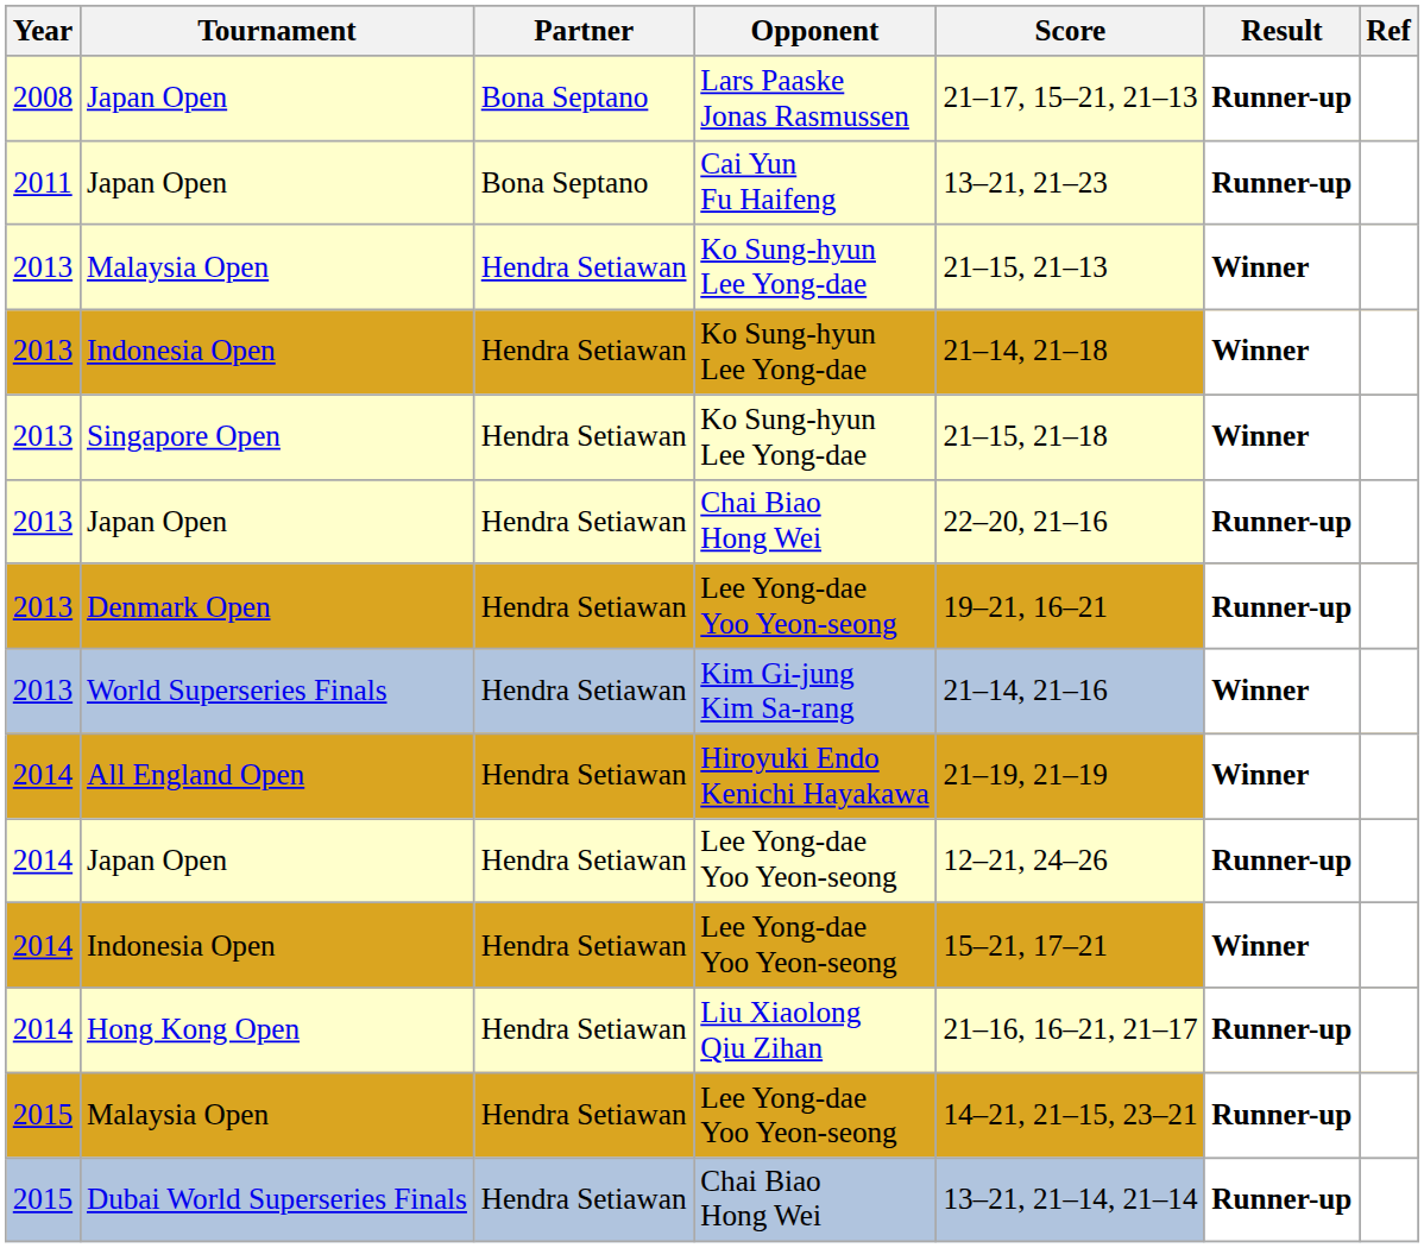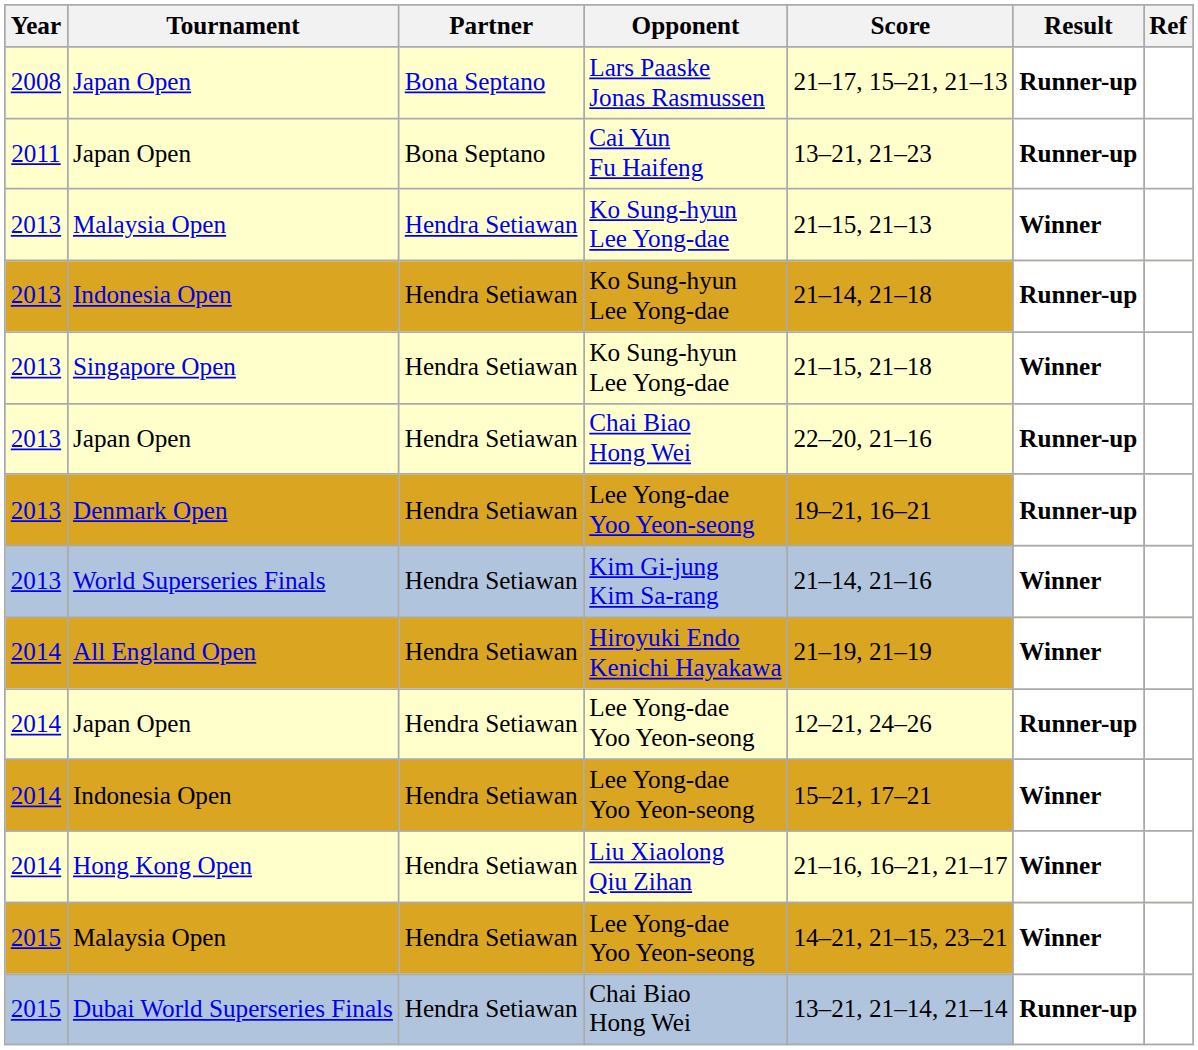 <table class="sortable wikitable" style="font-size: 90%">
 <tr>
 <th>Year</th>
 <th>Tournament</th>
 <th>Partner</th>
 <th>Opponent</th>
 <th>Score</th>
 <th>Result</th>
 <th>Ref</th>
 </tr>
 <tr style="background:#ffffcc">
 <td align="center"><a href='#'>2008</a></td>
 <td align="left"><a href='#'>Japan Open</a></td>
 <td align="left"> <a href='#'>Bona Septano</a></td>
 <td align="left"> <a href='#'>Lars Paaske</a><br> <a href='#'>Jonas Rasmussen</a></td>
 <td align="left">21–17, 15–21, 21–13</td>
 <td style="text-align:left; background:white"> <strong>Runner-up</strong></td>
 <td style="text-align:center; background:white"></td>
 </tr>
 <tr style="background:#ffffcc">
 <td align="center"><a href='#'>2011</a></td>
 <td align="left">Japan Open</td>
 <td align="left"> Bona Septano</td>
 <td align="left"> <a href='#'>Cai Yun</a><br> <a href='#'>Fu Haifeng</a></td>
 <td align="left">13–21, 21–23</td>
 <td style="text-align:left; background:white"> <strong>Runner-up</strong></td>
 <td style="text-align:center; background:white"></td>
 </tr>
 <tr style="background:#ffffcc">
 <td align="center"><a href='#'>2013</a></td>
 <td align="left"><a href='#'>Malaysia Open</a></td>
 <td align="left"> <a href='#'>Hendra Setiawan</a></td>
 <td align="left"> <a href='#'>Ko Sung-hyun</a><br> <a href='#'>Lee Yong-dae</a></td>
 <td align="left">21–15, 21–13</td>
 <td style="text-align:left; background:white"> <strong>Winner</strong></td>
 <td style="text-align:center; background:white"></td>
 </tr>
 <tr style="background:#DAA520">
 <td align="center"><a href='#'>2013</a></td>
 <td align="left"><a href='#'>Indonesia Open</a></td>
 <td align="left"> Hendra Setiawan</td>
 <td align="left"> Ko Sung-hyun<br> Lee Yong-dae</td>
 <td align="left">21–14, 21–18</td>
-<td style="text-align:left; background:white"> <strong>Winner</strong></td>
+<td style="text-align:left; background:white"> <strong>Runner-up</strong></td>
 <td style="text-align:center; background:white"></td>
 </tr>
 <tr style="background:#ffffcc">
 <td align="center"><a href='#'>2013</a></td>
 <td align="left"><a href='#'>Singapore Open</a></td>
 <td align="left"> Hendra Setiawan</td>
 <td align="left"> Ko Sung-hyun<br> Lee Yong-dae</td>
 <td align="left">21–15, 21–18</td>
 <td style="text-align:left; background:white"> <strong>Winner</strong></td>
 <td style="text-align:center; background:white"></td>
 </tr>
 <tr style="background:#ffffcc">
 <td align="center"><a href='#'>2013</a></td>
 <td align="left">Japan Open</td>
 <td align="left"> Hendra Setiawan</td>
 <td align="left"> <a href='#'>Chai Biao</a><br> <a href='#'>Hong Wei</a></td>
 <td align="left">22–20, 21–16</td>
 <td style="text-align:left; background:white"> <strong>Runner-up</strong></td>
 <td style="text-align:center; background:white"></td>
 </tr>
 <tr style="background:#DAA520">
 <td align="center"><a href='#'>2013</a></td>
 <td align="left"><a href='#'>Denmark Open</a></td>
 <td align="left"> Hendra Setiawan</td>
 <td align="left"> Lee Yong-dae<br> <a href='#'>Yoo Yeon-seong</a></td>
 <td align="left">19–21, 16–21</td>
 <td style="text-align:left; background:white"> <strong>Runner-up</strong></td>
 <td style="text-align:center; background:white"></td>
 </tr>
 <tr style="background:#B0C4DE">
 <td align="center"><a href='#'>2013</a></td>
 <td align="left"><a href='#'>World Superseries Finals</a></td>
 <td align="left"> Hendra Setiawan</td>
 <td align="left"> <a href='#'>Kim Gi-jung</a><br> <a href='#'>Kim Sa-rang</a></td>
 <td align="left">21–14, 21–16</td>
 <td style="text-align:left; background:white"> <strong>Winner</strong></td>
 <td style="text-align:center; background:white"></td>
 </tr>
 <tr style="background:#DAA520">
 <td align="center"><a href='#'>2014</a></td>
 <td align="left"><a href='#'>All England Open</a></td>
 <td align="left"> Hendra Setiawan</td>
 <td align="left"> <a href='#'>Hiroyuki Endo</a><br> <a href='#'>Kenichi Hayakawa</a></td>
 <td align="left">21–19, 21–19</td>
 <td style="text-align:left; background:white"> <strong>Winner</strong></td>
 <td style="text-align:center; background:white"></td>
 </tr>
 <tr style="background:#ffffcc">
 <td align="center"><a href='#'>2014</a></td>
 <td align="left">Japan Open</td>
 <td align="left"> Hendra Setiawan</td>
 <td align="left"> Lee Yong-dae<br> Yoo Yeon-seong</td>
 <td align="left">12–21, 24–26</td>
 <td style="text-align:left; background:white"> <strong>Runner-up</strong></td>
 <td style="text-align:center; background:white"></td>
 </tr>
 <tr style="background:#DAA520">
 <td align="center"><a href='#'>2014</a></td>
 <td align="left">Indonesia Open</td>
 <td align="left"> Hendra Setiawan</td>
 <td align="left"> Lee Yong-dae<br> Yoo Yeon-seong</td>
 <td align="left">15–21, 17–21</td>
 <td style="text-align:left; background:white"> <strong>Winner</strong></td>
 <td style="text-align:center; background:white"></td>
 </tr>
 <tr style="background:#ffffcc">
 <td align="center"><a href='#'>2014</a></td>
 <td align="left"><a href='#'>Hong Kong Open</a></td>
 <td align="left"> Hendra Setiawan</td>
 <td align="left"> <a href='#'>Liu Xiaolong</a><br> <a href='#'>Qiu Zihan</a></td>
 <td align="left">21–16, 16–21, 21–17</td>
-<td style="text-align:left; background:white"> <strong>Runner-up</strong></td>
+<td style="text-align:left; background:white"> <strong>Winner</strong></td>
 <td style="text-align:center; background:white"></td>
 </tr>
 <tr style="background:#DAA520">
 <td align="center"><a href='#'>2015</a></td>
 <td align="left">Malaysia Open</td>
 <td align="left"> Hendra Setiawan</td>
 <td align="left"> Lee Yong-dae<br> Yoo Yeon-seong</td>
 <td align="left">14–21, 21–15, 23–21</td>
-<td style="text-align:left; background:white"> <strong>Runner-up</strong></td>
+<td style="text-align:left; background:white"> <strong>Winner</strong></td>
 <td style="text-align:center; background:white"></td>
 </tr>
 <tr style="background:#B0C4DE">
 <td align="center"><a href='#'>2015</a></td>
 <td align="left"><a href='#'>Dubai World Superseries Finals</a></td>
 <td align="left"> Hendra Setiawan</td>
 <td align="left"> Chai Biao<br> Hong Wei</td>
 <td align="left">13–21, 21–14, 21–14</td>
 <td style="text-align:left; background:white"> <strong>Runner-up</strong></td>
 <td style="text-align:center; background:white"></td>
 </tr>
 </table>
